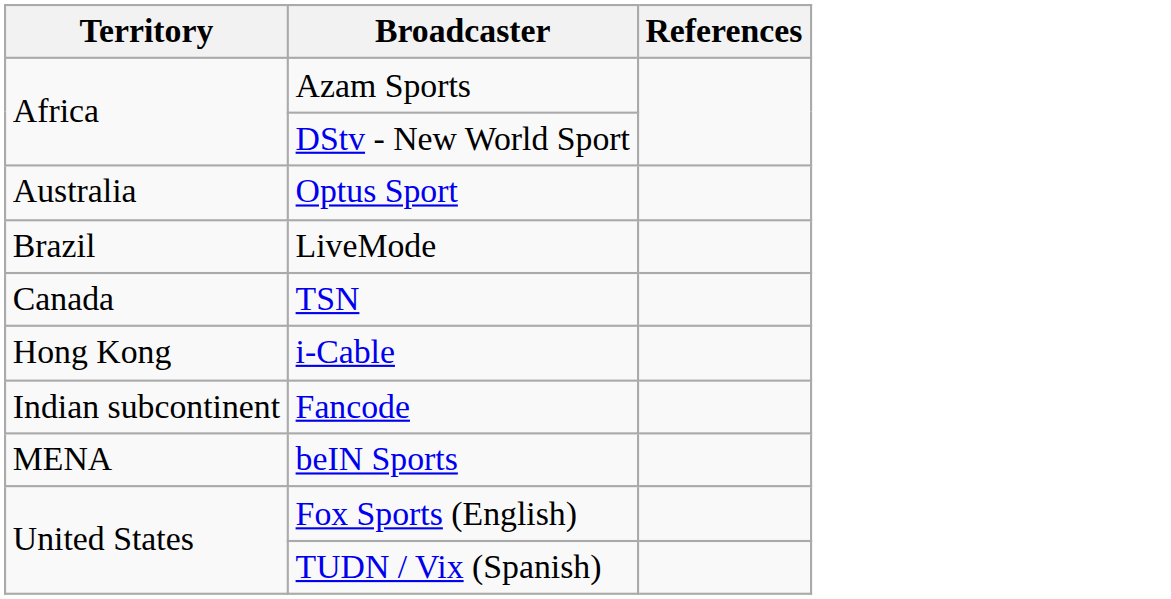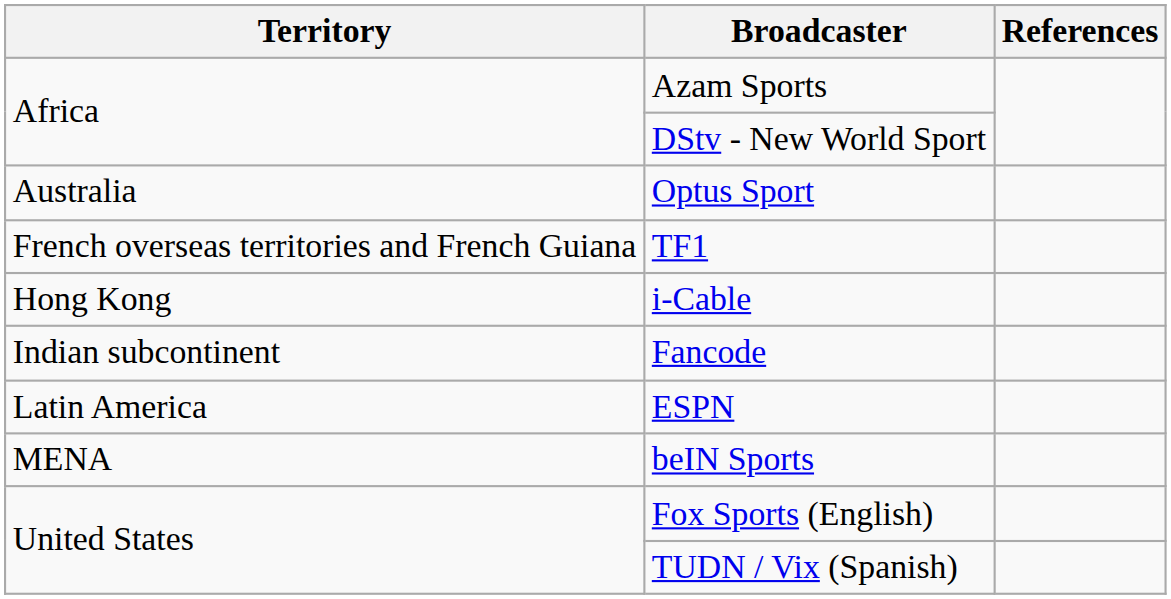 <table class="wikitable">
 <tr>
 <th>Territory</th>
 <th>Broadcaster</th>
 <th>References</th>
 </tr>
 <tr>
 <td rowspan=2>Africa</td>
 <td>Azam Sports</td>
 <td rowspan=2></td>
 </tr>
 <tr>
 <td><a href='#'>DStv</a> - New World Sport</td>
 </tr>
 <tr>
 <td>Australia</td>
 <td><a href='#'>Optus Sport</a></td>
 <td></td>
 </tr>
 <tr>
-<td>Brazil</td>
-<td>LiveMode</td>
-<td></td>
-</tr>
-<tr>
-<td>Canada</td>
-<td><a href='#'>TSN</a></td>
+<td>French overseas territories and French Guiana</td>
+<td><a href='#'>TF1</a></td>
 <td></td>
 </tr>
 <tr>
 <td>Hong Kong</td>
 <td><a href='#'>i-Cable</a></td>
 <td></td>
 </tr>
 <tr>
 <td>Indian subcontinent</td>
 <td><a href='#'>Fancode</a></td>
+<td></td>
+</tr>
+<tr>
+<td>Latin America</td>
+<td><a href='#'>ESPN</a></td>
 <td></td>
 </tr>
 <tr>
 <td>MENA</td>
 <td><a href='#'>beIN Sports</a></td>
 <td></td>
 </tr>
 <tr>
 <td rowspan=2>United States</td>
 <td><a href='#'>Fox Sports</a> (English)</td>
 <td></td>
 </tr>
 <tr>
 <td><a href='#'>TUDN / Vix</a> (Spanish)</td>
 <td></td>
 </tr>
 </table>
